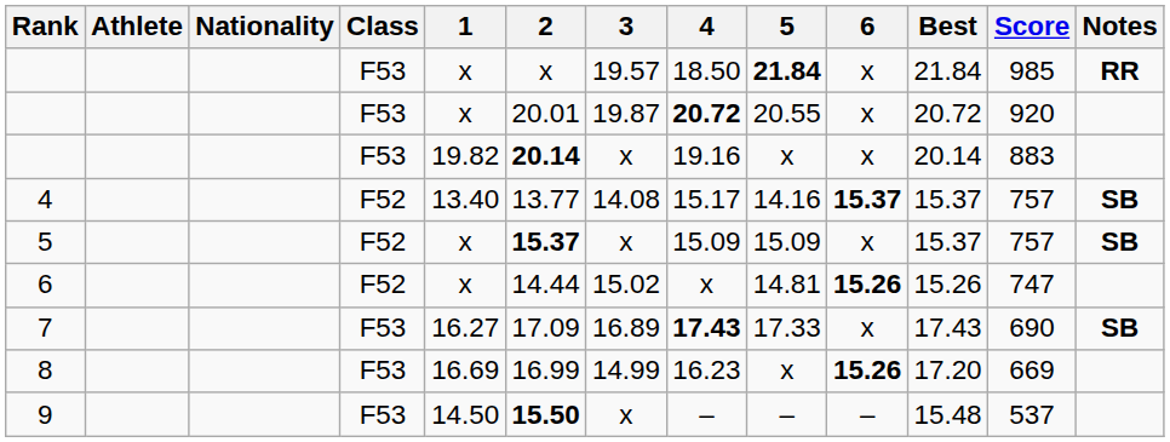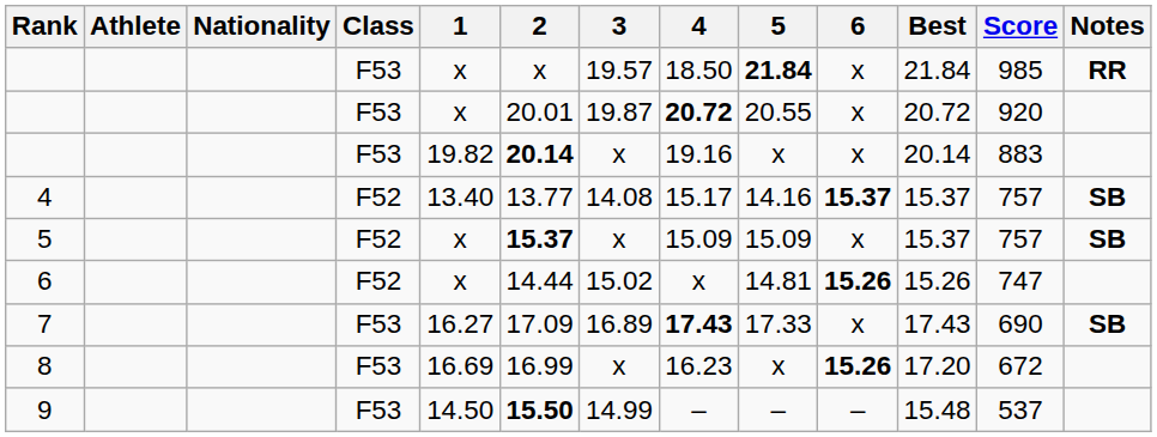 <table class="wikitable sortable" style="text-align:center">
 <tr>
 <th>Rank</th>
 <th>Athlete</th>
 <th>Nationality</th>
 <th>Class</th>
 <th>1</th>
 <th>2</th>
 <th>3</th>
 <th>4</th>
 <th>5</th>
 <th>6</th>
 <th>Best</th>
 <th><a href='#'>Score</a></th>
 <th>Notes</th>
 </tr>
 <tr>
 <td></td>
 <td align=left></td>
 <td align="left"></td>
 <td>F53</td>
 <td>x</td>
 <td>x</td>
 <td>19.57</td>
 <td>18.50</td>
 <td><strong>21.84</strong></td>
 <td>x</td>
 <td>21.84</td>
 <td>985</td>
 <td><strong>RR</strong></td>
 </tr>
 <tr>
 <td></td>
 <td align=left></td>
 <td align="left"></td>
 <td>F53</td>
 <td>x</td>
 <td>20.01</td>
 <td>19.87</td>
 <td><strong>20.72</strong></td>
 <td>20.55</td>
 <td>x</td>
 <td>20.72</td>
 <td>920</td>
 <td></td>
 </tr>
 <tr>
 <td></td>
 <td align=left></td>
 <td align="left"></td>
 <td>F53</td>
 <td>19.82</td>
 <td><strong>20.14</strong></td>
 <td>x</td>
 <td>19.16</td>
 <td>x</td>
 <td>x</td>
 <td>20.14</td>
 <td>883</td>
 <td></td>
 </tr>
 <tr>
 <td>4</td>
 <td align=left></td>
 <td align="left"></td>
 <td>F52</td>
 <td>13.40</td>
 <td>13.77</td>
 <td>14.08</td>
 <td>15.17</td>
 <td>14.16</td>
 <td><strong>15.37</strong></td>
 <td>15.37</td>
 <td>757</td>
 <td><strong>SB</strong></td>
 </tr>
 <tr>
 <td>5</td>
 <td align=left></td>
 <td align="left"></td>
 <td>F52</td>
 <td>x</td>
 <td><strong>15.37</strong></td>
 <td>x</td>
 <td>15.09</td>
 <td>15.09</td>
 <td>x</td>
 <td>15.37</td>
 <td>757</td>
 <td><strong>SB</strong></td>
 </tr>
 <tr>
 <td>6</td>
 <td align=left></td>
 <td align="left"></td>
 <td>F52</td>
 <td>x</td>
 <td>14.44</td>
 <td>15.02</td>
 <td>x</td>
 <td>14.81</td>
 <td><strong>15.26</strong></td>
 <td>15.26</td>
 <td>747</td>
 <td></td>
 </tr>
 <tr>
 <td>7</td>
 <td align=left></td>
 <td align="left"></td>
 <td>F53</td>
 <td>16.27</td>
 <td>17.09</td>
 <td>16.89</td>
 <td><strong>17.43</strong></td>
 <td>17.33</td>
 <td>x</td>
 <td>17.43</td>
 <td>690</td>
 <td><strong>SB</strong></td>
 </tr>
 <tr>
 <td>8</td>
 <td align=left></td>
 <td align="left"></td>
 <td>F53</td>
 <td>16.69</td>
 <td>16.99</td>
-<td>14.99</td>
+<td>x</td>
 <td>16.23</td>
 <td>x</td>
 <td><strong>15.26</strong></td>
 <td>17.20</td>
-<td>669</td>
+<td>672</td>
 <td></td>
 </tr>
 <tr>
 <td>9</td>
 <td align=left></td>
 <td align="left"></td>
 <td>F53</td>
 <td>14.50</td>
 <td><strong>15.50</strong></td>
-<td>x</td>
+<td>14.99</td>
 <td>–</td>
 <td>–</td>
 <td>–</td>
 <td>15.48</td>
 <td>537</td>
 <td></td>
 </tr>
 </table>
